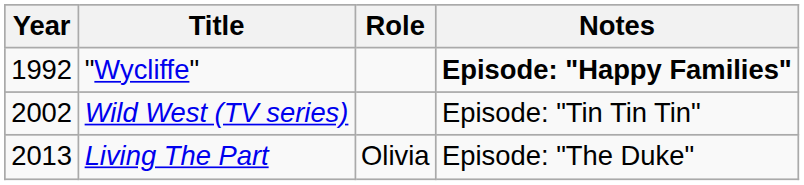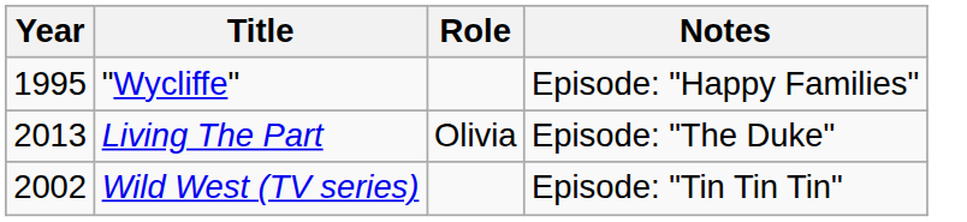 <table class="wikitable sortable">
 <tr>
 <th>Year</th>
 <th>Title</th>
 <th>Role</th>
 <th class="unsortable">Notes</th>
 </tr>
 <tr>
-<td>1992</td>
+<td>1995</td>
 <td>"<a href='#'>Wycliffe</a>"</td>
 <td></td>
-<td><strong>Episode: "Happy Families"</strong></td>
+<td>Episode: "Happy Families"</td>
+</tr>
+<tr>
+<td>2013</td>
+<td><em><a href='#'>Living The Part</a></em></td>
+<td>Olivia</td>
+<td>Episode: "The Duke"</td>
 </tr>
 <tr>
 <td>2002</td>
 <td><em><a href='#'>Wild West (TV series)</a></em></td>
 <td></td>
 <td>Episode: "Tin Tin Tin"</td>
 </tr>
-<tr>
-<td>2013</td>
-<td><em><a href='#'>Living The Part</a></em></td>
-<td>Olivia</td>
-<td>Episode: "The Duke"</td>
-</tr>
 </table>
